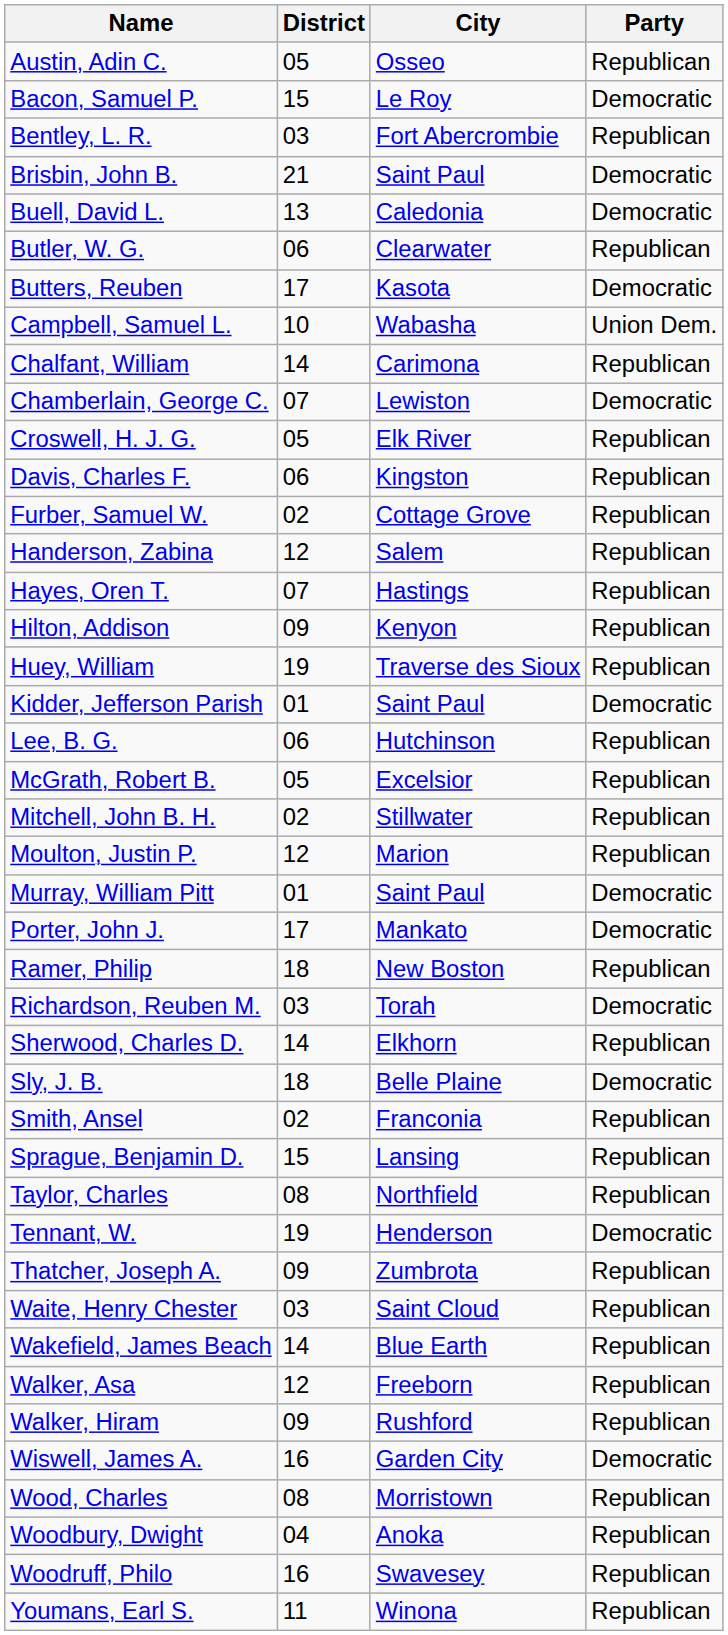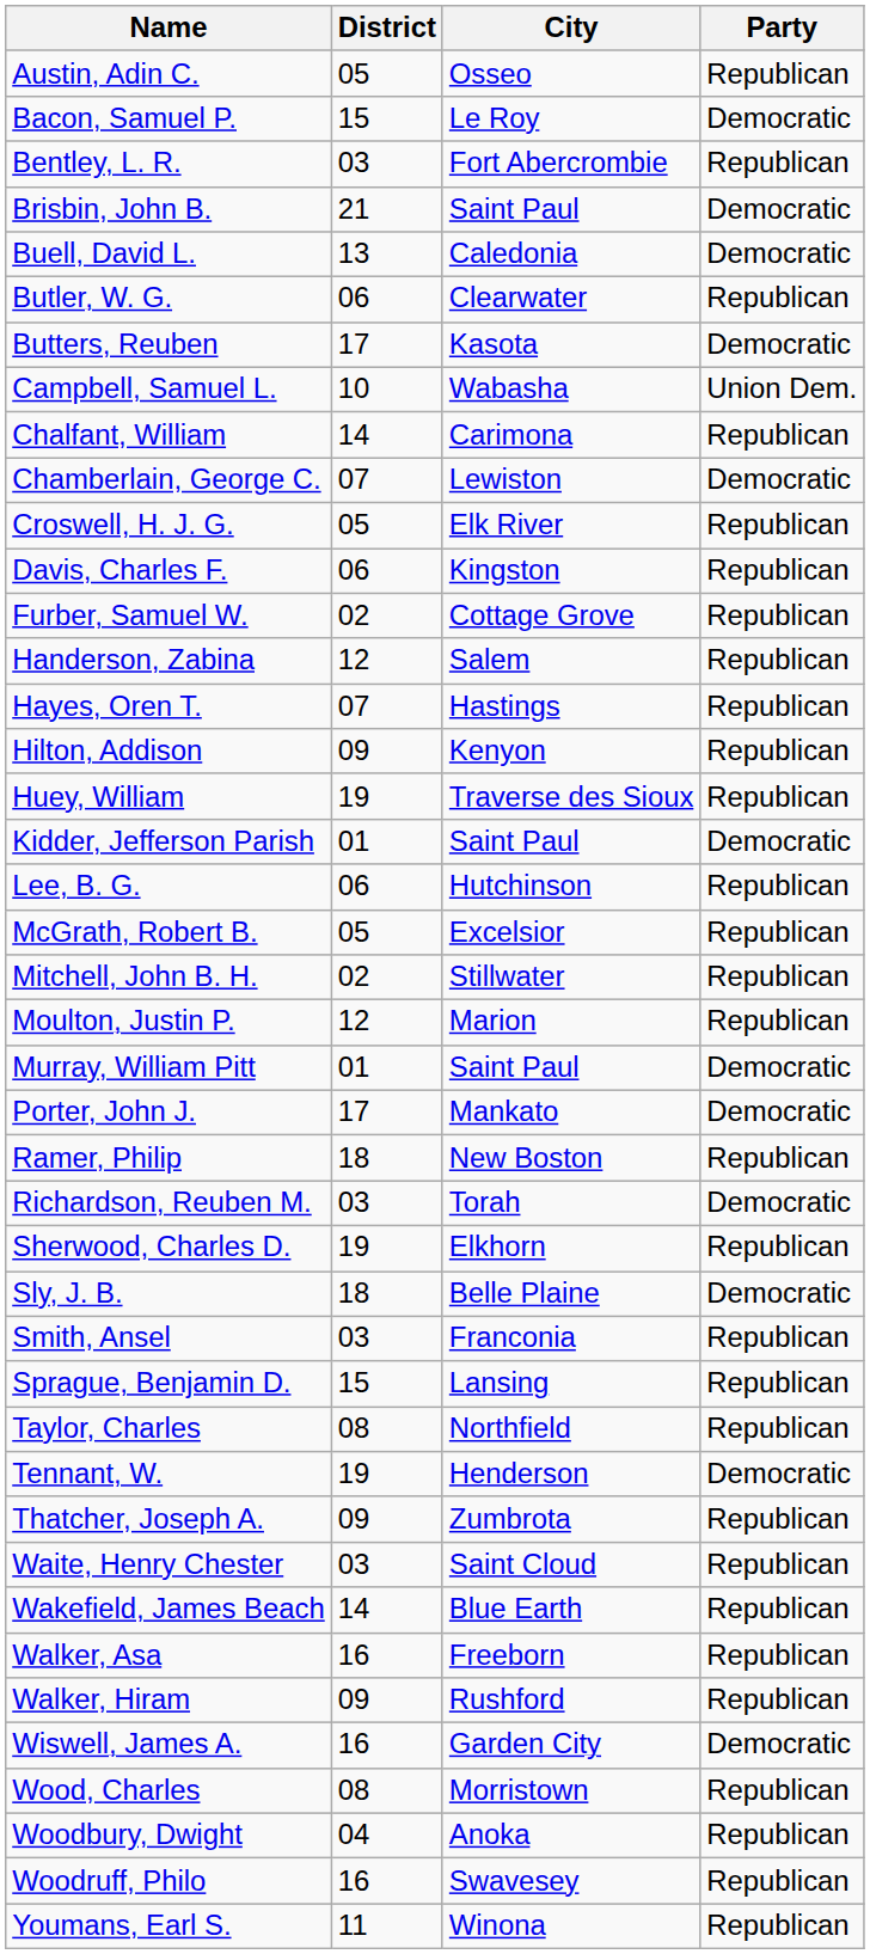 <table class="wikitable sortable">
 <tr>
 <th>Name</th>
 <th>District</th>
 <th>City</th>
 <th>Party</th>
 </tr>
 <tr>
 <td><a href='#'>Austin, Adin C.</a></td>
 <td>05</td>
 <td><a href='#'>Osseo</a></td>
 <td>Republican</td>
 </tr>
 <tr>
 <td><a href='#'>Bacon, Samuel P.</a></td>
 <td>15</td>
 <td><a href='#'>Le Roy</a></td>
 <td>Democratic</td>
 </tr>
 <tr>
 <td><a href='#'>Bentley, L. R.</a></td>
 <td>03</td>
 <td><a href='#'>Fort Abercrombie</a></td>
 <td>Republican</td>
 </tr>
 <tr>
 <td><a href='#'>Brisbin, John B.</a></td>
 <td>21</td>
 <td><a href='#'>Saint Paul</a></td>
 <td>Democratic</td>
 </tr>
 <tr>
 <td><a href='#'>Buell, David L.</a></td>
 <td>13</td>
 <td><a href='#'>Caledonia</a></td>
 <td>Democratic</td>
 </tr>
 <tr>
 <td><a href='#'>Butler, W. G.</a></td>
 <td>06</td>
 <td><a href='#'>Clearwater</a></td>
 <td>Republican</td>
 </tr>
 <tr>
 <td><a href='#'>Butters, Reuben</a></td>
 <td>17</td>
 <td><a href='#'>Kasota</a></td>
 <td>Democratic</td>
 </tr>
 <tr>
 <td><a href='#'>Campbell, Samuel L.</a></td>
 <td>10</td>
 <td><a href='#'>Wabasha</a></td>
 <td>Union Dem.</td>
 </tr>
 <tr>
 <td><a href='#'>Chalfant, William</a></td>
 <td>14</td>
 <td><a href='#'>Carimona</a></td>
 <td>Republican</td>
 </tr>
 <tr>
 <td><a href='#'>Chamberlain, George C.</a></td>
 <td>07</td>
 <td><a href='#'>Lewiston</a></td>
 <td>Democratic</td>
 </tr>
 <tr>
 <td><a href='#'>Croswell, H. J. G.</a></td>
 <td>05</td>
 <td><a href='#'>Elk River</a></td>
 <td>Republican</td>
 </tr>
 <tr>
 <td><a href='#'>Davis, Charles F.</a></td>
 <td>06</td>
 <td><a href='#'>Kingston</a></td>
 <td>Republican</td>
 </tr>
 <tr>
 <td><a href='#'>Furber, Samuel W.</a></td>
 <td>02</td>
 <td><a href='#'>Cottage Grove</a></td>
 <td>Republican</td>
 </tr>
 <tr>
 <td><a href='#'>Handerson, Zabina</a></td>
 <td>12</td>
 <td><a href='#'>Salem</a></td>
 <td>Republican</td>
 </tr>
 <tr>
 <td><a href='#'>Hayes, Oren T.</a></td>
 <td>07</td>
 <td><a href='#'>Hastings</a></td>
 <td>Republican</td>
 </tr>
 <tr>
 <td><a href='#'>Hilton, Addison</a></td>
 <td>09</td>
 <td><a href='#'>Kenyon</a></td>
 <td>Republican</td>
 </tr>
 <tr>
 <td><a href='#'>Huey, William</a></td>
 <td>19</td>
 <td><a href='#'>Traverse des Sioux</a></td>
 <td>Republican</td>
 </tr>
 <tr>
 <td><a href='#'>Kidder, Jefferson Parish</a></td>
 <td>01</td>
 <td><a href='#'>Saint Paul</a></td>
 <td>Democratic</td>
 </tr>
 <tr>
 <td><a href='#'>Lee, B. G.</a></td>
 <td>06</td>
 <td><a href='#'>Hutchinson</a></td>
 <td>Republican</td>
 </tr>
 <tr>
 <td><a href='#'>McGrath, Robert B.</a></td>
 <td>05</td>
 <td><a href='#'>Excelsior</a></td>
 <td>Republican</td>
 </tr>
 <tr>
 <td><a href='#'>Mitchell, John B. H.</a></td>
 <td>02</td>
 <td><a href='#'>Stillwater</a></td>
 <td>Republican</td>
 </tr>
 <tr>
 <td><a href='#'>Moulton, Justin P.</a></td>
 <td>12</td>
 <td><a href='#'>Marion</a></td>
 <td>Republican</td>
 </tr>
 <tr>
 <td><a href='#'>Murray, William Pitt</a></td>
 <td>01</td>
 <td><a href='#'>Saint Paul</a></td>
 <td>Democratic</td>
 </tr>
 <tr>
 <td><a href='#'>Porter, John J.</a></td>
 <td>17</td>
 <td><a href='#'>Mankato</a></td>
 <td>Democratic</td>
 </tr>
 <tr>
 <td><a href='#'>Ramer, Philip</a></td>
 <td>18</td>
 <td><a href='#'>New Boston</a></td>
 <td>Republican</td>
 </tr>
 <tr>
 <td><a href='#'>Richardson, Reuben M.</a></td>
 <td>03</td>
 <td><a href='#'>Torah</a></td>
 <td>Democratic</td>
 </tr>
 <tr>
 <td><a href='#'>Sherwood, Charles D.</a></td>
-<td>14</td>
+<td>19</td>
 <td><a href='#'>Elkhorn</a></td>
 <td>Republican</td>
 </tr>
 <tr>
 <td><a href='#'>Sly, J. B.</a></td>
 <td>18</td>
 <td><a href='#'>Belle Plaine</a></td>
 <td>Democratic</td>
 </tr>
 <tr>
 <td><a href='#'>Smith, Ansel</a></td>
-<td>02</td>
+<td>03</td>
 <td><a href='#'>Franconia</a></td>
 <td>Republican</td>
 </tr>
 <tr>
 <td><a href='#'>Sprague, Benjamin D.</a></td>
 <td>15</td>
 <td><a href='#'>Lansing</a></td>
 <td>Republican</td>
 </tr>
 <tr>
 <td><a href='#'>Taylor, Charles</a></td>
 <td>08</td>
 <td><a href='#'>Northfield</a></td>
 <td>Republican</td>
 </tr>
 <tr>
 <td><a href='#'>Tennant, W.</a></td>
 <td>19</td>
 <td><a href='#'>Henderson</a></td>
 <td>Democratic</td>
 </tr>
 <tr>
 <td><a href='#'>Thatcher, Joseph A.</a></td>
 <td>09</td>
 <td><a href='#'>Zumbrota</a></td>
 <td>Republican</td>
 </tr>
 <tr>
 <td><a href='#'>Waite, Henry Chester</a></td>
 <td>03</td>
 <td><a href='#'>Saint Cloud</a></td>
 <td>Republican</td>
 </tr>
 <tr>
 <td><a href='#'>Wakefield, James Beach</a></td>
 <td>14</td>
 <td><a href='#'>Blue Earth</a></td>
 <td>Republican</td>
 </tr>
 <tr>
 <td><a href='#'>Walker, Asa</a></td>
-<td>12</td>
+<td>16</td>
 <td><a href='#'>Freeborn</a></td>
 <td>Republican</td>
 </tr>
 <tr>
 <td><a href='#'>Walker, Hiram</a></td>
 <td>09</td>
 <td><a href='#'>Rushford</a></td>
 <td>Republican</td>
 </tr>
 <tr>
 <td><a href='#'>Wiswell, James A.</a></td>
 <td>16</td>
 <td><a href='#'>Garden City</a></td>
 <td>Democratic</td>
 </tr>
 <tr>
 <td><a href='#'>Wood, Charles</a></td>
 <td>08</td>
 <td><a href='#'>Morristown</a></td>
 <td>Republican</td>
 </tr>
 <tr>
 <td><a href='#'>Woodbury, Dwight</a></td>
 <td>04</td>
 <td><a href='#'>Anoka</a></td>
 <td>Republican</td>
 </tr>
 <tr>
 <td><a href='#'>Woodruff, Philo</a></td>
 <td>16</td>
 <td><a href='#'>Swavesey</a></td>
 <td>Republican</td>
 </tr>
 <tr>
 <td><a href='#'>Youmans, Earl S.</a></td>
 <td>11</td>
 <td><a href='#'>Winona</a></td>
 <td>Republican</td>
 </tr>
 </table>
